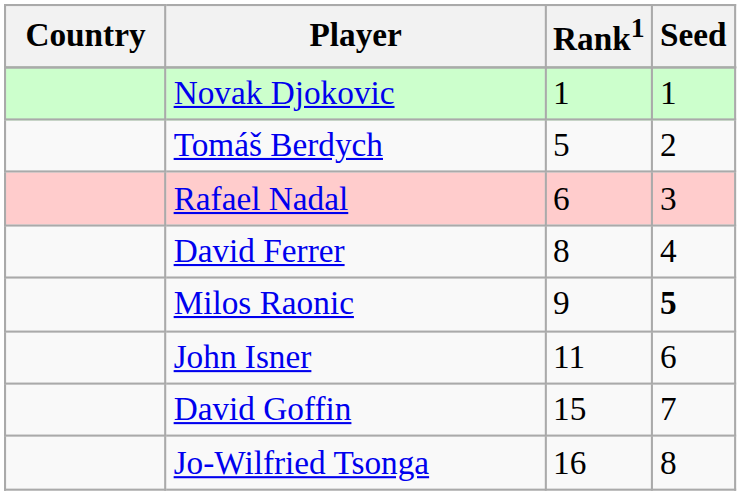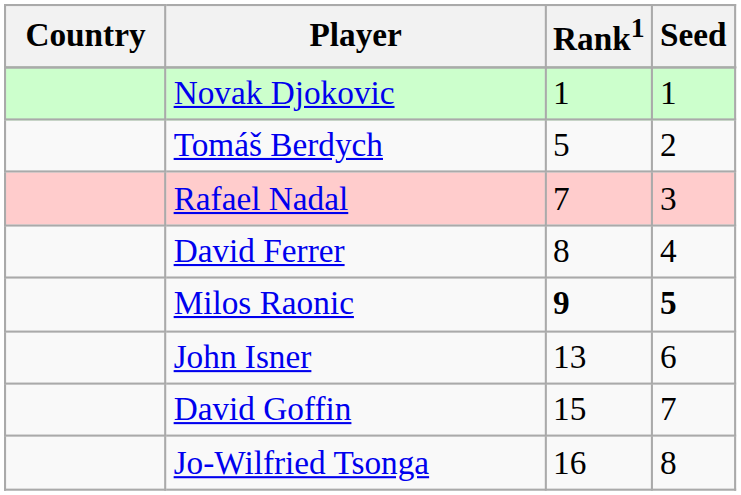 <table class="sortable wikitable">
 <tr>
 <th width="70">Country</th>
 <th width="175">Player</th>
 <th>Rank<sup>1</sup></th>
 <th>Seed</th>
 </tr>
 <tr style="background:#cfc;">
 </tr>
 <tr style="background:#cfc;">
 <td></td>
 <td><a href='#'>Novak Djokovic</a></td>
 <td>1</td>
 <td>1</td>
 </tr>
 <tr>
 <td></td>
 <td><a href='#'>Tomáš Berdych</a></td>
 <td>5</td>
 <td>2</td>
 </tr>
 <tr style="background:#fcc;">
 <td></td>
 <td><a href='#'>Rafael Nadal</a></td>
-<td>6</td>
+<td>7</td>
 <td>3</td>
 </tr>
 <tr>
 <td></td>
 <td><a href='#'>David Ferrer</a></td>
 <td>8</td>
 <td>4</td>
 </tr>
 <tr>
 <td></td>
 <td><a href='#'>Milos Raonic</a></td>
-<td>9</td>
+<td><strong>9</strong></td>
 <td><strong>5</strong></td>
 </tr>
 <tr>
 <td></td>
 <td><a href='#'>John Isner</a></td>
-<td>11</td>
+<td>13</td>
 <td>6</td>
 </tr>
 <tr>
 <td></td>
 <td><a href='#'>David Goffin</a></td>
 <td>15</td>
 <td>7</td>
 </tr>
 <tr>
 <td></td>
 <td><a href='#'>Jo-Wilfried Tsonga</a></td>
 <td>16</td>
 <td>8</td>
 </tr>
 </table>
